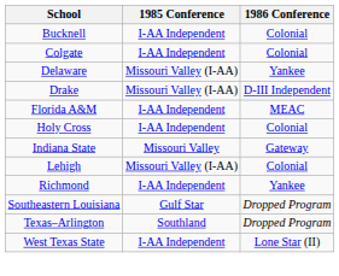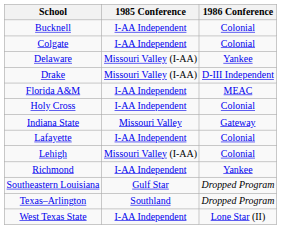 <table class="wikitable sortable">
 <tr>
 <th>School</th>
 <th>1985 Conference</th>
 <th>1986 Conference</th>
 </tr>
 <tr style="text-align:center;">
 <td><a href='#'>Bucknell</a></td>
 <td><a href='#'>I-AA Independent</a></td>
 <td><a href='#'>Colonial</a></td>
 </tr>
 <tr style="text-align:center;">
 <td><a href='#'>Colgate</a></td>
 <td><a href='#'>I-AA Independent</a></td>
 <td><a href='#'>Colonial</a></td>
 </tr>
 <tr style="text-align:center;">
 <td><a href='#'>Delaware</a></td>
 <td><a href='#'>Missouri Valley</a> (I-AA)</td>
 <td><a href='#'>Yankee</a></td>
 </tr>
 <tr style="text-align:center;">
 <td><a href='#'>Drake</a></td>
 <td><a href='#'>Missouri Valley</a> (I-AA)</td>
 <td><a href='#'>D-III Independent</a></td>
 </tr>
 <tr style="text-align:center;">
 <td><a href='#'>Florida A&M</a></td>
 <td><a href='#'>I-AA Independent</a></td>
 <td><a href='#'>MEAC</a></td>
 </tr>
 <tr style="text-align:center;">
 <td><a href='#'>Holy Cross</a></td>
 <td><a href='#'>I-AA Independent</a></td>
 <td><a href='#'>Colonial</a></td>
 </tr>
 <tr style="text-align:center;">
 <td><a href='#'>Indiana State</a></td>
 <td><a href='#'>Missouri Valley</a></td>
 <td><a href='#'>Gateway</a></td>
 </tr>
 <tr style="text-align:center;">
+<td><a href='#'>Lafayette</a></td>
+<td><a href='#'>I-AA Independent</a></td>
+<td><a href='#'>Colonial</a></td>
+</tr>
+<tr style="text-align:center;">
 <td><a href='#'>Lehigh</a></td>
 <td><a href='#'>Missouri Valley</a> (I-AA)</td>
 <td><a href='#'>Colonial</a></td>
 </tr>
 <tr style="text-align:center;">
 <td><a href='#'>Richmond</a></td>
 <td><a href='#'>I-AA Independent</a></td>
 <td><a href='#'>Yankee</a></td>
 </tr>
 <tr style="text-align:center;">
 <td><a href='#'>Southeastern Louisiana</a></td>
 <td><a href='#'>Gulf Star</a></td>
 <td><em>Dropped Program</em></td>
 </tr>
 <tr style="text-align:center;">
 <td><a href='#'>Texas–Arlington</a></td>
 <td><a href='#'>Southland</a></td>
 <td><em>Dropped Program</em></td>
 </tr>
 <tr style="text-align:center;">
 <td><a href='#'>West Texas State</a></td>
 <td><a href='#'>I-AA Independent</a></td>
 <td><a href='#'>Lone Star</a> (II)</td>
 </tr>
 </table>
